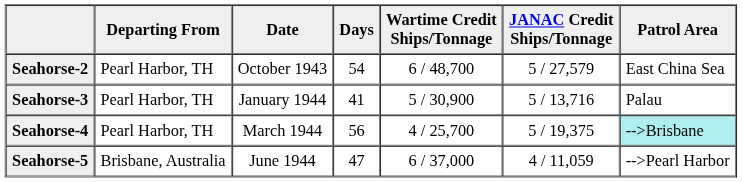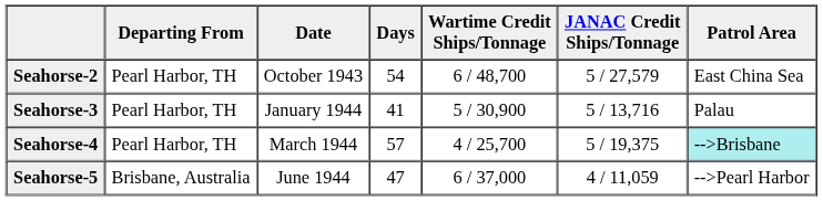 <table border="1" cellpadding="5" cellspacing="0" align="center">
 <tr>
 <th scope="col" style="background:#efefef;"> </th>
 <th scope="col" style="background:#efefef;">Departing From</th>
 <th scope="col" style="background:#efefef;">Date</th>
 <th scope="col" style="background:#efefef;">Days</th>
 <th scope="col" style="background:#efefef;">Wartime Credit<br>Ships/Tonnage</th>
 <th scope="col" style="background:#efefef;"><a href='#'>JANAC</a> Credit<br>Ships/Tonnage</th>
 <th scope="col" style="background:#efefef;">Patrol Area</th>
 </tr>
 <tr>
 <th scope="row" style="background:#efefef;">Seahorse-2</th>
 <td align=left>Pearl Harbor, TH</td>
 <td align=center>October 1943</td>
 <td align=center>54</td>
 <td align=center>6 / 48,700</td>
 <td align=center>5 / 27,579</td>
 <td align=left>East China Sea</td>
 </tr>
 <tr>
 <th scope="row" style="background:#efefef;">Seahorse-3</th>
 <td align=left>Pearl Harbor, TH</td>
 <td align=center>January 1944</td>
 <td align=center>41</td>
 <td align=center>5 / 30,900</td>
 <td align=center>5 / 13,716</td>
 <td align=left>Palau</td>
 </tr>
 <tr>
 <th scope="row" style="background:#efefef;">Seahorse-4</th>
 <td align=left>Pearl Harbor, TH</td>
 <td align=center>March 1944</td>
-<td align=center>56</td>
+<td align=center>57</td>
 <td align=center>4 / 25,700</td>
 <td align=center>5 / 19,375</td>
 <td align=left style="background: paleturquoise;">-->Brisbane</td>
 </tr>
 <tr>
 <th scope="row" style="background:#efefef;">Seahorse-5</th>
 <td align=left>Brisbane, Australia</td>
 <td align=center>June 1944</td>
 <td align=center>47</td>
 <td align=center>6 / 37,000</td>
 <td align=center>4 / 11,059</td>
 <td align=left>-->Pearl Harbor</td>
 </tr>
 </table>
